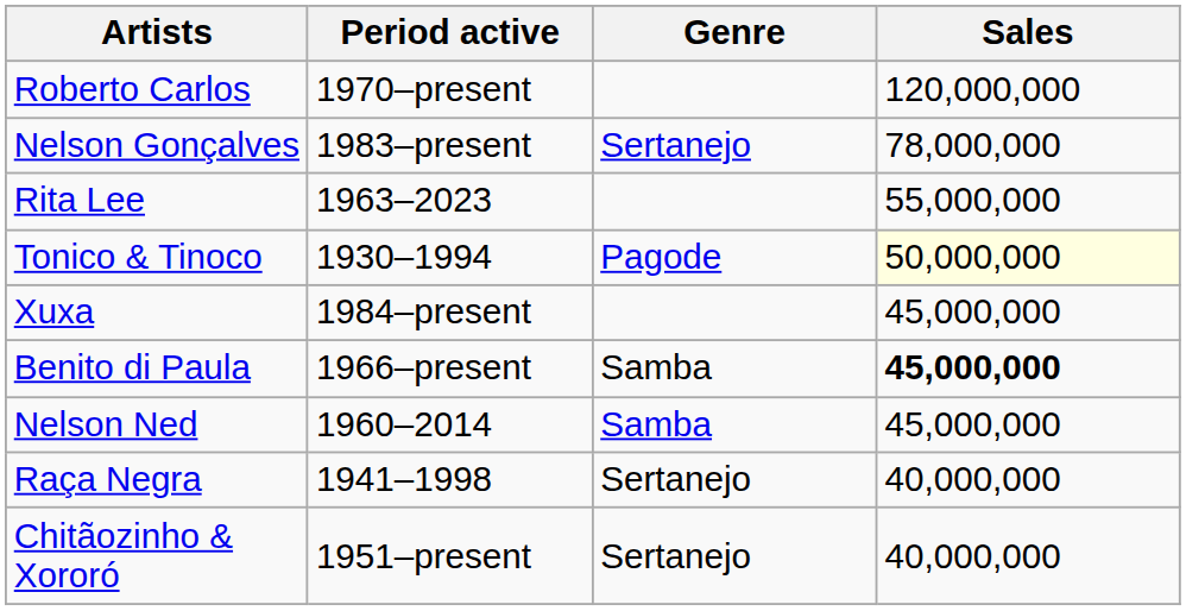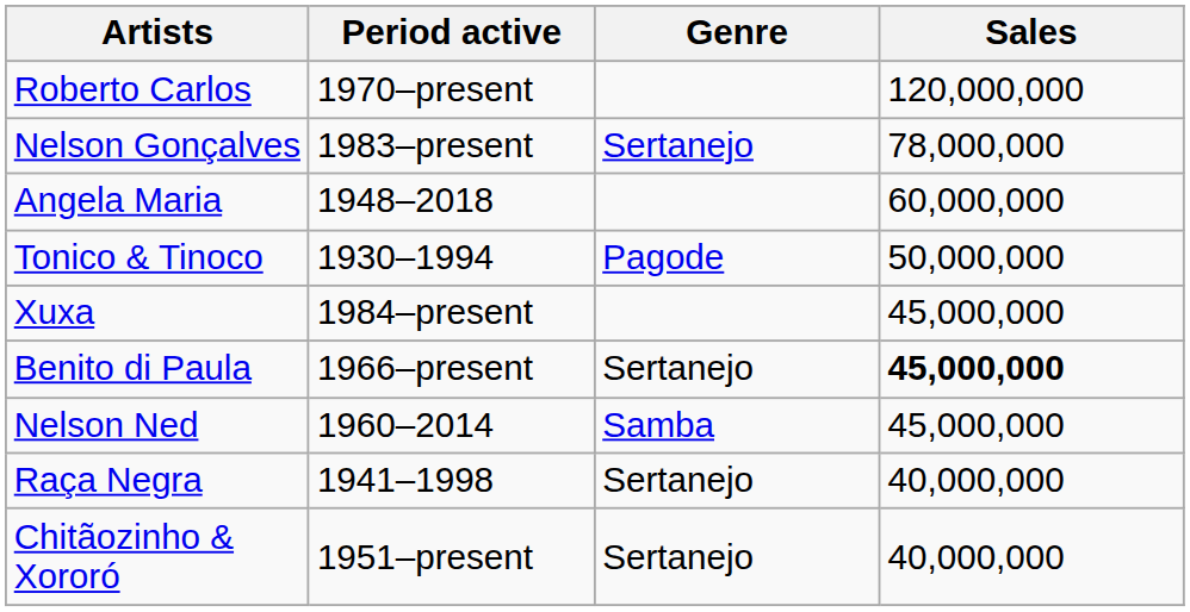 <table class="wikitable plainrowheaders sortable">
 <tr>
 <th scope="col" style="width:130px;">Artists</th>
 <th scope="col" style="width:122px;">Period active</th>
 <th scope="col" style="width:122px;">Genre</th>
 <th scope="col" style="width:130px;">Sales</th>
 </tr>
 <tr>
 <td><a href='#'>Roberto Carlos</a></td>
 <td>1970–present</td>
 <td></td>
 <td>120,000,000</td>
 </tr>
 <tr>
 <td><a href='#'>Nelson Gonçalves</a></td>
 <td>1983–present</td>
 <td><a href='#'>Sertanejo</a></td>
 <td>78,000,000</td>
 </tr>
 <tr>
-<td><a href='#'>Rita Lee</a></td>
-<td>1963–2023</td>
+<td><a href='#'>Angela Maria</a></td>
+<td>1948–2018</td>
 <td></td>
-<td>55,000,000</td>
+<td>60,000,000</td>
 </tr>
 <tr>
 <td><a href='#'>Tonico & Tinoco</a></td>
 <td>1930–1994</td>
 <td><a href='#'>Pagode</a></td>
-<td style="background: lightyellow;">50,000,000</td>
+<td>50,000,000</td>
 </tr>
 <tr>
 <td><a href='#'>Xuxa</a></td>
 <td>1984–present</td>
 <td></td>
 <td>45,000,000</td>
 </tr>
 <tr>
 <td><a href='#'>Benito di Paula</a></td>
 <td>1966–present</td>
-<td>Samba</td>
+<td>Sertanejo</td>
 <td><strong>45,000,000</strong></td>
 </tr>
 <tr>
 <td><a href='#'>Nelson Ned</a></td>
 <td>1960–2014</td>
 <td><a href='#'>Samba</a></td>
 <td>45,000,000</td>
 </tr>
 <tr>
 <td><a href='#'>Raça Negra</a></td>
 <td>1941–1998</td>
 <td>Sertanejo</td>
 <td>40,000,000</td>
 </tr>
 <tr>
 <td><a href='#'>Chitãozinho & Xororó</a></td>
 <td>1951–present</td>
 <td>Sertanejo</td>
 <td>40,000,000</td>
 </tr>
 </table>
